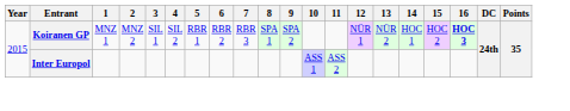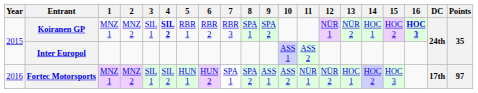 <table class="wikitable" style="text-align:center; font-size:85%">
 <tr>
 <th>Year</th>
 <th>Entrant</th>
 <th>1</th>
 <th>2</th>
 <th>3</th>
 <th>4</th>
 <th>5</th>
 <th>6</th>
 <th>7</th>
 <th>8</th>
 <th>9</th>
 <th>10</th>
 <th>11</th>
 <th>12</th>
 <th>13</th>
 <th>14</th>
 <th>15</th>
 <th>16</th>
 <th>DC</th>
 <th>Points</th>
 </tr>
 <tr>
 <td rowspan="2"><a href='#'>2015</a></td>
 <th nowrap><a href='#'>Koiranen GP</a></th>
 <td style="background:#;"><a href='#'>MNZ<br>1</a></td>
 <td style="background:#;"><a href='#'>MNZ<br>2</a></td>
 <td style="background:#;"><a href='#'>SIL<br>1</a></td>
-<td style="background:#;"><a href='#'>SIL<br>2</a></td>
+<td style="background:#;"><strong><a href='#'>SIL<br>2</a></strong></td>
 <td style="background:#;"><a href='#'>RBR<br>1</a></td>
 <td style="background:#;"><a href='#'>RBR<br>2</a></td>
 <td style="background:#;"><a href='#'>RBR<br>3</a></td>
 <td style="background:#DFFFDF;"><a href='#'>SPA<br>1</a><br></td>
 <td style="background:#DFFFDF;"><a href='#'>SPA<br>2</a><br></td>
 <td></td>
 <td></td>
 <td style="background:#EFCFFF;"><a href='#'>NÜR<br>1</a><br></td>
 <td style="background:#DFFFDF;"><a href='#'>NÜR<br>2</a><br></td>
 <td style="background:#DFFFDF;"><a href='#'>HOC<br>1</a><br></td>
 <td style="background:#EFCFFF;"><a href='#'>HOC<br>2</a><br></td>
 <td style="background:#DFFFDF;"><strong><a href='#'>HOC<br>3</a><br></strong></td>
 <th rowspan="2">24th</th>
 <th rowspan="2">35</th>
 </tr>
 <tr>
 <th nowrap><a href='#'>Inter Europol</a></th>
 <td></td>
 <td></td>
 <td></td>
 <td></td>
 <td></td>
 <td></td>
 <td></td>
 <td></td>
 <td></td>
 <td style="background:#CFCFFF;"><a href='#'>ASS<br>1</a><br></td>
 <td style="background:#DFFFDF;"><a href='#'>ASS<br>2</a><br></td>
 <td></td>
 <td></td>
 <td></td>
 <td></td>
 <td></td>
 </tr>
+<tr>
+<td><a href='#'>2016</a></td>
+<th nowrap><a href='#'>Fortec Motorsports</a></th>
+<td style="background:#efcfff;"><a href='#'>MNZ<br>1</a><br></td>
+<td style="background:#efcfff;"><a href='#'>MNZ<br>2</a><br></td>
+<td style="background:#dfffdf;"><a href='#'>SIL<br>1</a><br></td>
+<td style="background:#dfffdf;"><a href='#'>SIL<br>2</a><br></td>
+<td style="background:#dfffdf;"><a href='#'>HUN<br>1</a><br></td>
+<td style="background:#efcfff;"><a href='#'>HUN<br>2</a><br></td>
+<td style="background:#ffffff;"><a href='#'>SPA<br>1</a><br></td>
+<td style="background:#dfffdf;"><a href='#'>SPA<br>2</a><br></td>
+<td style="background:#dfffdf;"><a href='#'>ASS<br>1</a><br></td>
+<td style="background:#dfffdf;"><a href='#'>ASS<br>2</a><br></td>
+<td style="background:#dfffdf;"><a href='#'>NÜR<br>1</a><br></td>
+<td style="background:#dfffdf;"><a href='#'>NÜR<br>2</a><br></td>
+<td style="background:#dfffdf;"><a href='#'>HOC<br>1</a><br></td>
+<td style="background:#cfcfff;"><a href='#'>HOC<br>2</a><br></td>
+<td style="background:#dfffdf;"><a href='#'>HOC<br>3</a><br></td>
+<td></td>
+<th>17th</th>
+<th>97</th>
+</tr>
 </table>
